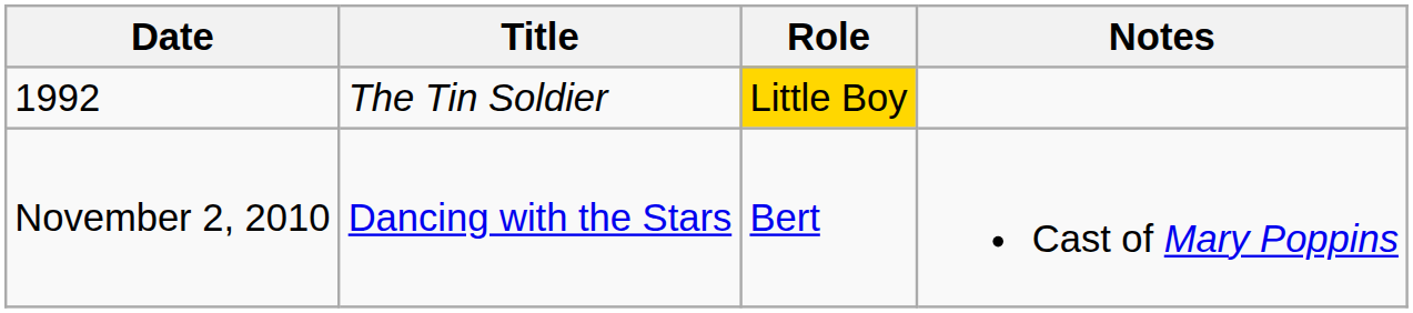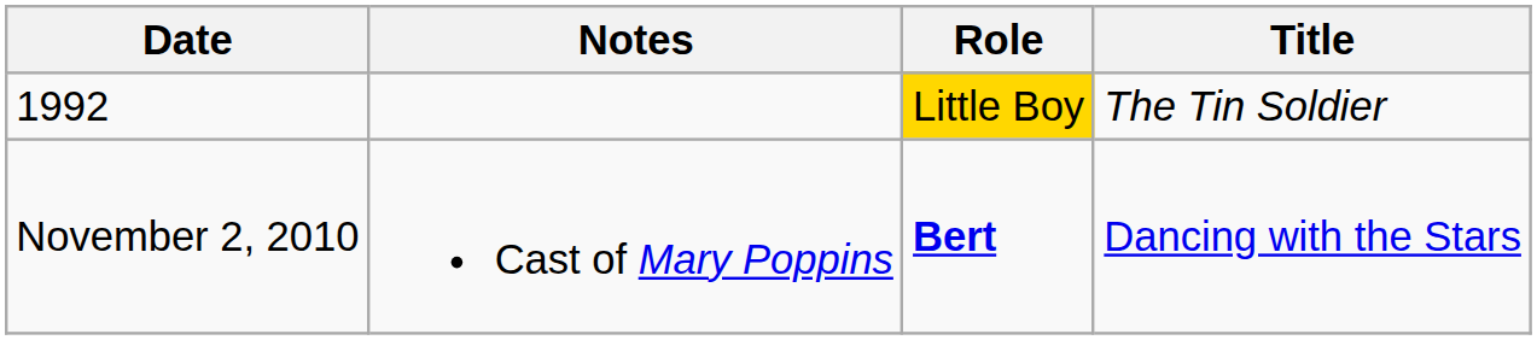 <table class="wikitable" style="font-size: 90%;">
 <tr>
 <th>Date</th>
+<th>Notes</th>
+<th>Role</th>
 <th>Title</th>
-<th>Role</th>
-<th>Notes</th>
 </tr>
 <tr>
 <td>1992</td>
+<td></td>
+<td style="background: gold;">Little Boy</td>
 <td><em>The Tin Soldier</em></td>
-<td style="background: gold;">Little Boy</td>
-<td></td>
 </tr>
 <tr>
 <td>November 2, 2010</td>
+<td><br><ul><li>Cast of <em><a href='#'>Mary Poppins</a></em></li></ul></td>
+<td><strong><a href='#'>Bert</a></strong></td>
 <td><a href='#'>Dancing with the Stars</a></td>
-<td><a href='#'>Bert</a></td>
-<td><br><ul><li>Cast of <em><a href='#'>Mary Poppins</a></em></li></ul></td>
 </tr>
 </table>
